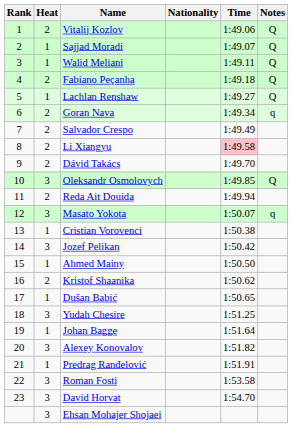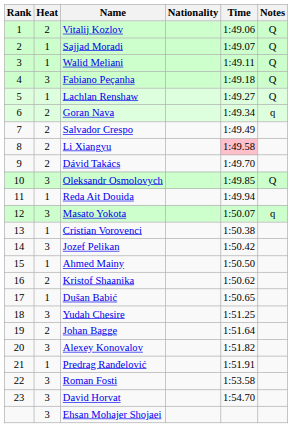 <table class="wikitable sortable" style="text-align:center">
 <tr>
 <th>Rank</th>
 <th>Heat</th>
 <th>Name</th>
 <th>Nationality</th>
 <th>Time</th>
 <th>Notes</th>
 </tr>
 <tr bgcolor=ccffcc>
 <td>1</td>
 <td>2</td>
 <td align=left><a href='#'>Vitalij Kozlov</a></td>
 <td align=left></td>
 <td>1:49.06</td>
 <td>Q</td>
 </tr>
 <tr bgcolor=ccffcc>
 <td>2</td>
 <td>1</td>
 <td align=left><a href='#'>Sajjad Moradi</a></td>
 <td align=left></td>
 <td>1:49.07</td>
 <td>Q</td>
 </tr>
 <tr bgcolor=ccffcc>
 <td>3</td>
 <td>1</td>
 <td align=left><a href='#'>Walid Meliani</a></td>
 <td align=left></td>
 <td>1:49.11</td>
 <td>Q</td>
 </tr>
 <tr bgcolor=ccffcc>
 <td>4</td>
-<td>2</td>
+<td>3</td>
 <td align=left><a href='#'>Fabiano Peçanha</a></td>
 <td align=left></td>
 <td>1:49.18</td>
 <td>Q</td>
 </tr>
 <tr bgcolor=ddffdd>
 <td>5</td>
 <td>1</td>
 <td align=left><a href='#'>Lachlan Renshaw</a></td>
 <td align=left></td>
 <td>1:49.27</td>
 <td>Q</td>
 </tr>
 <tr bgcolor=ddffdd>
 <td>6</td>
 <td>2</td>
 <td align=left><a href='#'>Goran Nava</a></td>
 <td align=left></td>
 <td>1:49.34</td>
 <td>q</td>
 </tr>
 <tr>
 <td>7</td>
 <td>2</td>
 <td align=left><a href='#'>Salvador Crespo</a></td>
 <td align=left></td>
 <td>1:49.49</td>
 <td></td>
 </tr>
 <tr>
 <td>8</td>
 <td>2</td>
 <td align=left><a href='#'>Li Xiangyu</a></td>
 <td align=left></td>
 <td style="background: pink;">1:49.58</td>
 <td></td>
 </tr>
 <tr>
 <td>9</td>
 <td>2</td>
 <td align=left><a href='#'>Dávid Takács</a></td>
 <td align=left></td>
 <td>1:49.70</td>
 <td></td>
 </tr>
 <tr bgcolor=ccffcc>
 <td>10</td>
 <td>3</td>
 <td align=left><a href='#'>Oleksandr Osmolovych</a></td>
 <td align=left></td>
 <td>1:49.85</td>
 <td>Q</td>
 </tr>
 <tr>
 <td>11</td>
-<td>2</td>
+<td>1</td>
 <td align=left><a href='#'>Reda Ait Douida</a></td>
 <td align=left></td>
 <td>1:49.94</td>
 <td></td>
 </tr>
 <tr bgcolor=ccffcc>
 <td>12</td>
 <td>3</td>
 <td align=left><a href='#'>Masato Yokota</a></td>
 <td align=left></td>
 <td>1:50.07</td>
 <td>q</td>
 </tr>
 <tr>
 <td>13</td>
 <td>1</td>
 <td align=left><a href='#'>Cristian Vorovenci</a></td>
 <td align=left></td>
 <td>1:50.38</td>
 <td></td>
 </tr>
 <tr>
 <td>14</td>
 <td>3</td>
 <td align=left><a href='#'>Jozef Pelikan</a></td>
 <td align=left></td>
 <td>1:50.42</td>
 <td></td>
 </tr>
 <tr>
 <td>15</td>
 <td>1</td>
 <td align=left><a href='#'>Ahmed Mainy</a></td>
 <td align=left></td>
 <td>1:50.50</td>
 <td></td>
 </tr>
 <tr>
 <td>16</td>
 <td>2</td>
 <td align=left><a href='#'>Kristof Shaanika</a></td>
 <td align=left></td>
 <td>1:50.62</td>
 <td></td>
 </tr>
 <tr>
 <td>17</td>
 <td>1</td>
 <td align=left><a href='#'>Dušan Babić</a></td>
 <td align=left></td>
 <td>1:50.65</td>
 <td></td>
 </tr>
 <tr>
 <td>18</td>
 <td>3</td>
 <td align=left><a href='#'>Yudah Chesire</a></td>
 <td align=left></td>
 <td>1:51.25</td>
 <td></td>
 </tr>
 <tr>
 <td>19</td>
-<td>1</td>
+<td>2</td>
 <td align=left><a href='#'>Johan Bagge</a></td>
 <td align=left></td>
 <td>1:51.64</td>
 <td></td>
 </tr>
 <tr>
 <td>20</td>
 <td>3</td>
 <td align=left><a href='#'>Alexey Konovalov</a></td>
 <td align=left></td>
 <td>1:51.82</td>
 <td></td>
 </tr>
 <tr>
 <td>21</td>
 <td>1</td>
 <td align=left><a href='#'>Predrag Ranđelović</a></td>
 <td align=left></td>
 <td>1:51.91</td>
 <td></td>
 </tr>
 <tr>
 <td>22</td>
 <td>3</td>
 <td align=left><a href='#'>Roman Fosti</a></td>
 <td align=left></td>
 <td>1:53.58</td>
 <td></td>
 </tr>
 <tr>
 <td>23</td>
 <td>3</td>
 <td align=left><a href='#'>David Horvat</a></td>
 <td align=left></td>
 <td>1:54.70</td>
 <td></td>
 </tr>
 <tr>
 <td></td>
 <td>3</td>
 <td align=left><a href='#'>Ehsan Mohajer Shojaei</a></td>
 <td align=left></td>
 <td></td>
 <td></td>
 </tr>
 </table>
